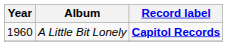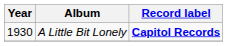 <table class="wikitable" style=text-align:center;>
 <tr>
 <th>Year</th>
 <th>Album</th>
 <th><a href='#'>Record label</a></th>
 </tr>
 <tr>
-<td>1960</td>
+<td>1930</td>
 <td align=left><em>A Little Bit Lonely</em></td>
 <td rowspan="1"><strong><a href='#'>Capitol Records</a></strong></td>
 </tr>
 <tr>
 </tr>
 </table>
